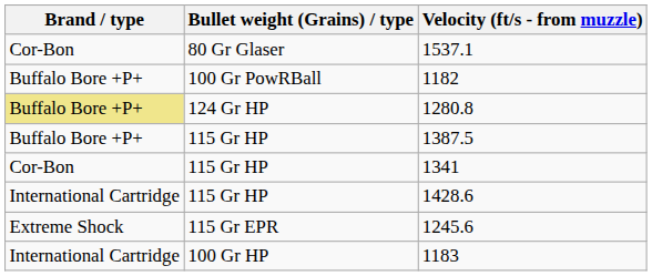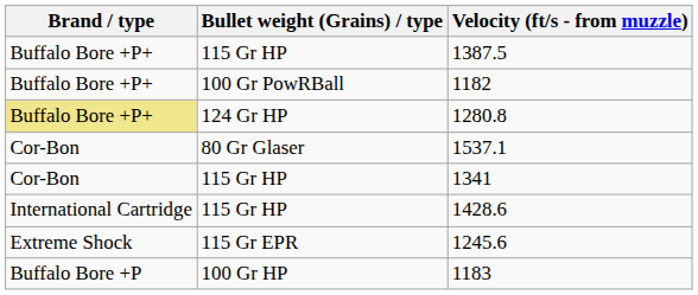 <table class="wikitable">
 <tr>
 <th>Brand / type</th>
 <th>Bullet weight (Grains) / type</th>
 <th>Velocity (ft/s -  from <a href='#'>muzzle</a>)</th>
 </tr>
 <tr>
-<td>Cor-Bon</td>
-<td>80 Gr Glaser</td>
-<td>1537.1</td>
+<td>Buffalo Bore +P+</td>
+<td>115 Gr HP</td>
+<td>1387.5</td>
 </tr>
 <tr>
 <td>Buffalo Bore +P+</td>
 <td>100 Gr PowRBall</td>
 <td>1182</td>
 </tr>
 <tr>
 <td style="background: khaki;">Buffalo Bore +P+</td>
 <td>124 Gr HP</td>
 <td>1280.8</td>
 </tr>
 <tr>
-<td>Buffalo Bore +P+</td>
-<td>115 Gr HP</td>
-<td>1387.5</td>
+<td>Cor-Bon</td>
+<td>80 Gr Glaser</td>
+<td>1537.1</td>
 </tr>
 <tr>
 <td>Cor-Bon</td>
 <td>115 Gr HP</td>
 <td>1341</td>
 </tr>
 <tr>
 <td>International Cartridge</td>
 <td>115 Gr HP</td>
 <td>1428.6</td>
 </tr>
 <tr>
 <td>Extreme Shock</td>
 <td>115 Gr EPR</td>
 <td>1245.6</td>
 </tr>
 <tr>
-<td>International Cartridge</td>
+<td>Buffalo Bore +P</td>
 <td>100 Gr HP</td>
 <td>1183</td>
 </tr>
 </table>
